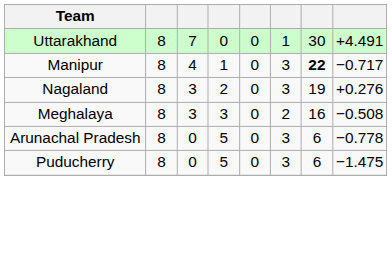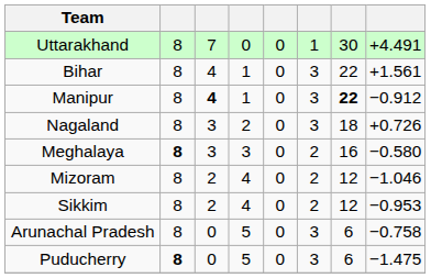 <table class="wikitable" style="text-align:center">
 <tr>
 <th style="width:140px;">Team</th>
 <th style="width:25px;"></th>
 <th style="width:25px;"></th>
 <th style="width:25px;"></th>
 <th style="width:25px;"></th>
 <th style="width:25px;"></th>
 <th style="width:25px;"></th>
 <th style="width:40px;"></th>
 </tr>
 <tr style="background:#cfc;">
 <td>Uttarakhand</td>
 <td>8</td>
 <td>7</td>
 <td>0</td>
 <td>0</td>
 <td>1</td>
 <td>30</td>
 <td>+4.491</td>
 </tr>
 <tr>
-<td>Manipur</td>
+<td>Bihar</td>
 <td>8</td>
 <td>4</td>
 <td>1</td>
 <td>0</td>
 <td>3</td>
+<td>22</td>
+<td>+1.561</td>
+</tr>
+<tr>
+<td>Manipur</td>
+<td>8</td>
+<td><strong>4</strong></td>
+<td>1</td>
+<td>0</td>
+<td>3</td>
 <td><strong>22</strong></td>
-<td>−0.717</td>
+<td>−0.912</td>
 </tr>
 <tr>
 <td>Nagaland</td>
 <td>8</td>
 <td>3</td>
 <td>2</td>
 <td>0</td>
 <td>3</td>
-<td>19</td>
-<td>+0.276</td>
+<td>18</td>
+<td>+0.726</td>
 </tr>
 <tr>
 <td>Meghalaya</td>
-<td>8</td>
+<td><strong>8</strong></td>
 <td>3</td>
 <td>3</td>
 <td>0</td>
 <td>2</td>
 <td>16</td>
-<td>−0.508</td>
+<td>−0.580</td>
+</tr>
+<tr>
+<td>Mizoram</td>
+<td>8</td>
+<td>2</td>
+<td>4</td>
+<td>0</td>
+<td>2</td>
+<td>12</td>
+<td>−1.046</td>
+</tr>
+<tr>
+<td>Sikkim</td>
+<td>8</td>
+<td>2</td>
+<td>4</td>
+<td>0</td>
+<td>2</td>
+<td>12</td>
+<td>−0.953</td>
 </tr>
 <tr>
 <td>Arunachal Pradesh</td>
 <td>8</td>
 <td>0</td>
 <td>5</td>
 <td>0</td>
 <td>3</td>
 <td>6</td>
-<td>−0.778</td>
+<td>−0.758</td>
 </tr>
 <tr>
 <td>Puducherry</td>
-<td>8</td>
+<td><strong>8</strong></td>
 <td>0</td>
 <td>5</td>
 <td>0</td>
 <td>3</td>
 <td>6</td>
 <td>−1.475</td>
 </tr>
 <tr>
 </tr>
 </table>
